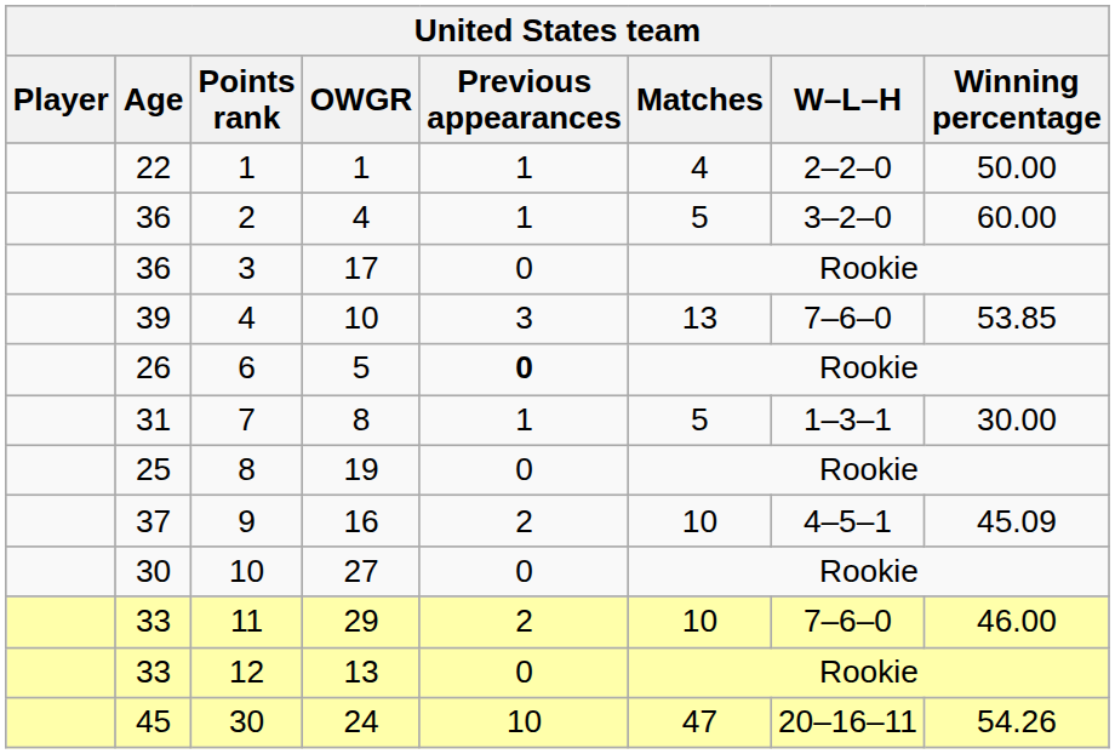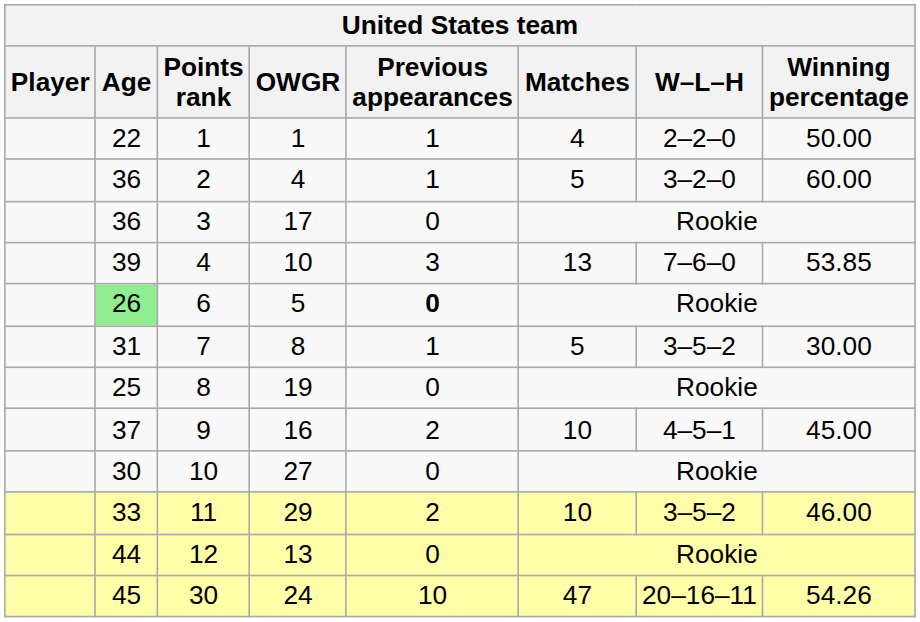 <table class="wikitable sortable" style="text-align:center">
 <tr>
 <th colspan=8> United States team</th>
 </tr>
 <tr>
 <th>Player</th>
 <th>Age</th>
 <th data-sort-type="number">Points<br>rank</th>
 <th data-sort-type="number">OWGR</th>
 <th data-sort-type="number">Previous<br>appearances</th>
 <th data-sort-type="number">Matches</th>
 <th data-sort-type="number">W–L–H</th>
 <th data-sort-type="number">Winning<br>percentage</th>
 </tr>
 <tr>
 <td align=left></td>
 <td>22</td>
 <td>1</td>
 <td>1</td>
 <td>1</td>
 <td>4</td>
 <td>2–2–0</td>
 <td>50.00</td>
 </tr>
 <tr>
 <td align=left></td>
 <td>36</td>
 <td>2</td>
 <td>4</td>
 <td>1</td>
 <td>5</td>
 <td>3–2–0</td>
 <td>60.00</td>
 </tr>
 <tr>
 <td align=left></td>
 <td>36</td>
 <td>3</td>
 <td>17</td>
 <td>0</td>
 <td colspan=3>Rookie</td>
 </tr>
 <tr>
 <td align=left></td>
 <td>39</td>
 <td>4</td>
 <td>10</td>
 <td>3</td>
 <td>13</td>
 <td>7–6–0</td>
 <td>53.85</td>
 </tr>
 <tr>
 <td align=left></td>
-<td>26</td>
+<td style="background: lightgreen;">26</td>
 <td>6</td>
 <td>5</td>
 <td><strong>0</strong></td>
 <td colspan=3>Rookie</td>
 </tr>
 <tr>
 <td align=left></td>
 <td>31</td>
 <td>7</td>
 <td>8</td>
 <td>1</td>
 <td>5</td>
-<td>1–3–1</td>
+<td>3–5–2</td>
 <td>30.00</td>
 </tr>
 <tr>
 <td align=left></td>
 <td>25</td>
 <td>8</td>
 <td>19</td>
 <td>0</td>
 <td colspan=3>Rookie</td>
 </tr>
 <tr>
 <td align=left></td>
 <td>37</td>
 <td>9</td>
 <td>16</td>
 <td>2</td>
 <td>10</td>
 <td>4–5–1</td>
-<td>45.09</td>
+<td>45.00</td>
 </tr>
 <tr>
 <td align=left></td>
 <td>30</td>
 <td>10</td>
 <td>27</td>
 <td>0</td>
 <td colspan=3>Rookie</td>
 </tr>
 <tr style="background:#ffa;">
 <td align=left></td>
 <td>33</td>
 <td>11</td>
 <td>29</td>
 <td>2</td>
 <td>10</td>
-<td>7–6–0</td>
+<td>3–5–2</td>
 <td>46.00</td>
 </tr>
 <tr style="background:#ffa;">
 <td align=left></td>
-<td>33</td>
+<td>44</td>
 <td>12</td>
 <td>13</td>
 <td>0</td>
 <td colspan=3>Rookie</td>
 </tr>
 <tr style="background:#ffa;">
 <td align=left></td>
 <td>45</td>
 <td>30</td>
 <td>24</td>
 <td>10</td>
 <td>47</td>
 <td>20–16–11</td>
 <td>54.26</td>
 </tr>
 </table>
